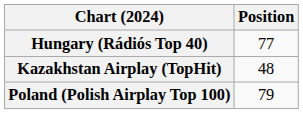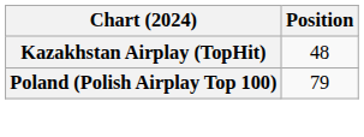 <table class="wikitable sortable plainrowheaders" style="text-align:center">
 <tr>
 <th scope="col">Chart (2024)</th>
 <th scope="col">Position</th>
-</tr>
-<tr>
-<th scope="row">Hungary (Rádiós Top 40)</th>
-<td>77</td>
 </tr>
 <tr>
 <th scope="row">Kazakhstan Airplay (TopHit)</th>
 <td>48</td>
 </tr>
 <tr>
 <th scope="row">Poland (Polish Airplay Top 100)</th>
 <td>79</td>
 </tr>
 </table>
